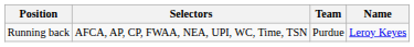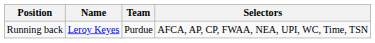 <table class="wikitable" style="font-size: 90%">
 <tr>
 <th>Position</th>
+<th>Name</th>
+<th>Team</th>
 <th>Selectors</th>
-<th>Team</th>
-<th>Name</th>
 </tr>
 <tr>
 <td>Running back</td>
+<td><a href='#'>Leroy Keyes</a></td>
+<td>Purdue</td>
 <td>AFCA, AP, CP, FWAA, NEA, UPI, WC, Time, TSN</td>
-<td>Purdue</td>
-<td><a href='#'>Leroy Keyes</a></td>
 </tr>
 </table>
